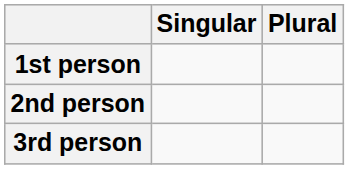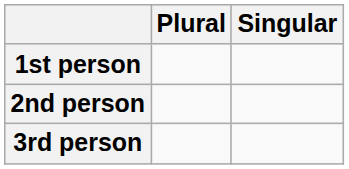 <table cellpadding="5" style="text-align:center;" class="wikitable">
 <tr>
 <th></th>
+<th>Plural</th>
 <th>Singular</th>
-<th>Plural</th>
 </tr>
 <tr>
 <th>1st person</th>
 <td></td>
 <td></td>
 </tr>
 <tr>
 <th>2nd person</th>
 <td></td>
 <td></td>
 </tr>
 <tr>
 <th>3rd person</th>
 <td></td>
 <td></td>
 </tr>
 </table>
